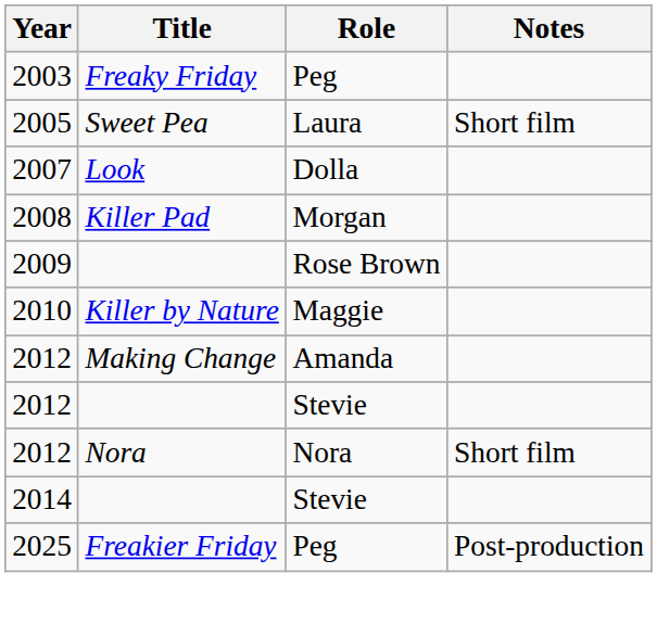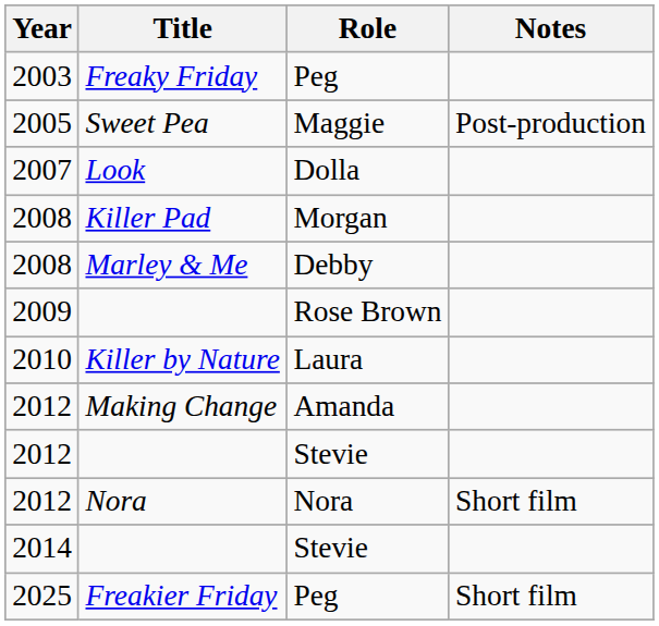 <table class="wikitable sortable">
 <tr>
 <th>Year</th>
 <th>Title</th>
 <th>Role</th>
 <th class="unsortable">Notes</th>
 </tr>
 <tr>
 <td>2003</td>
 <td><em><a href='#'>Freaky Friday</a></em></td>
 <td>Peg</td>
 <td></td>
 </tr>
 <tr>
 <td>2005</td>
 <td><em>Sweet Pea</em></td>
-<td>Laura</td>
-<td>Short film</td>
+<td>Maggie</td>
+<td>Post-production</td>
 </tr>
 <tr>
 <td>2007</td>
 <td><em><a href='#'>Look</a></em></td>
 <td>Dolla</td>
 <td></td>
 </tr>
 <tr>
 <td>2008</td>
 <td><em><a href='#'>Killer Pad</a></em></td>
 <td>Morgan</td>
 <td></td>
 </tr>
 <tr>
+<td>2008</td>
+<td><em><a href='#'>Marley & Me</a></em></td>
+<td>Debby</td>
+<td></td>
+</tr>
+<tr>
 <td>2009</td>
 <td><em></em></td>
 <td>Rose Brown</td>
 <td></td>
 </tr>
 <tr>
 <td>2010</td>
 <td><em><a href='#'>Killer by Nature</a></em></td>
-<td>Maggie</td>
+<td>Laura</td>
 <td></td>
 </tr>
 <tr>
 <td>2012</td>
 <td><em>Making Change</em></td>
 <td>Amanda</td>
 <td></td>
 </tr>
 <tr>
 <td>2012</td>
 <td><em></em></td>
 <td>Stevie</td>
 <td></td>
 </tr>
 <tr>
 <td>2012</td>
 <td><em>Nora</em></td>
 <td>Nora</td>
 <td>Short film</td>
 </tr>
 <tr>
 <td>2014</td>
 <td><em></em></td>
 <td>Stevie</td>
 <td></td>
 </tr>
 <tr>
 <td>2025</td>
 <td><em><a href='#'>Freakier Friday</a></em></td>
 <td>Peg</td>
-<td>Post-production</td>
+<td>Short film</td>
 </tr>
 </table>
